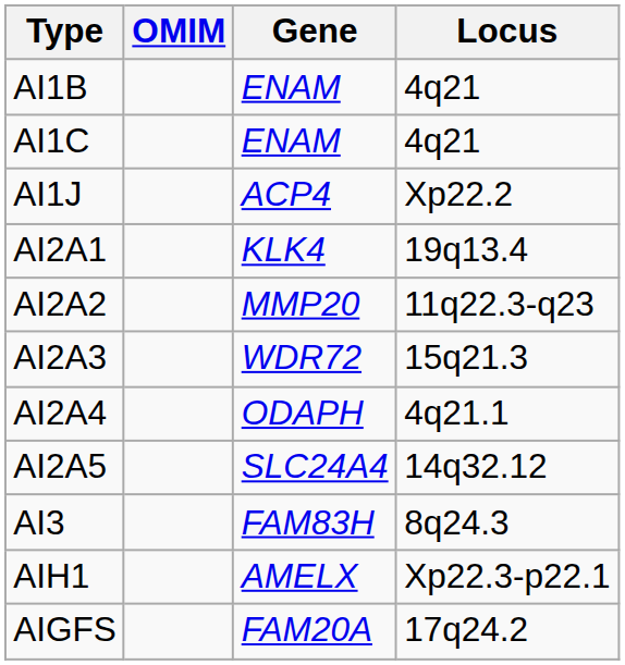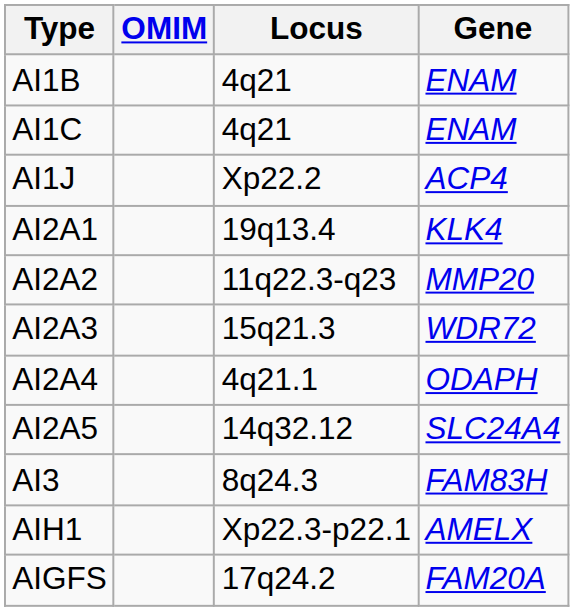 <table class="wikitable">
 <tr>
 <th>Type</th>
 <th><a href='#'>OMIM</a></th>
+<th>Locus</th>
 <th>Gene</th>
-<th>Locus</th>
 </tr>
 <tr>
 <td>AI1B</td>
 <td></td>
+<td>4q21</td>
 <td><em><a href='#'>ENAM</a></em></td>
-<td>4q21</td>
 </tr>
 <tr>
 <td>AI1C</td>
 <td></td>
+<td>4q21</td>
 <td><em><a href='#'>ENAM</a></em></td>
-<td>4q21</td>
 </tr>
 <tr>
 <td>AI1J</td>
 <td></td>
+<td>Xp22.2</td>
 <td><em><a href='#'>ACP4</a></em></td>
-<td>Xp22.2</td>
 </tr>
 <tr>
 <td>AI2A1</td>
 <td></td>
+<td>19q13.4</td>
 <td><em><a href='#'>KLK4</a></em></td>
-<td>19q13.4</td>
 </tr>
 <tr>
 <td>AI2A2</td>
 <td></td>
+<td>11q22.3-q23</td>
 <td><em><a href='#'>MMP20</a></em></td>
-<td>11q22.3-q23</td>
 </tr>
 <tr>
 <td>AI2A3</td>
 <td></td>
+<td>15q21.3</td>
 <td><em><a href='#'>WDR72</a></em></td>
-<td>15q21.3</td>
 </tr>
 <tr>
 <td>AI2A4</td>
 <td></td>
+<td>4q21.1</td>
 <td><em><a href='#'>ODAPH</a></em></td>
-<td>4q21.1</td>
 </tr>
 <tr>
 <td>AI2A5</td>
 <td></td>
+<td>14q32.12</td>
 <td><em><a href='#'>SLC24A4</a></em></td>
-<td>14q32.12</td>
 </tr>
 <tr>
 <td>AI3</td>
 <td></td>
+<td>8q24.3</td>
 <td><em><a href='#'>FAM83H</a></em></td>
-<td>8q24.3</td>
 </tr>
 <tr>
 <td>AIH1</td>
 <td></td>
+<td>Xp22.3-p22.1</td>
 <td><em><a href='#'>AMELX</a></em></td>
-<td>Xp22.3-p22.1</td>
 </tr>
 <tr>
 <td>AIGFS</td>
 <td></td>
+<td>17q24.2</td>
 <td><em><a href='#'>FAM20A</a></em></td>
-<td>17q24.2</td>
 </tr>
 </table>
